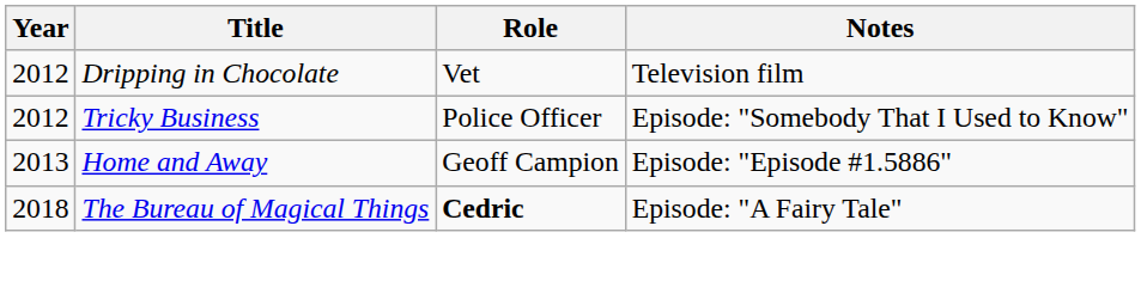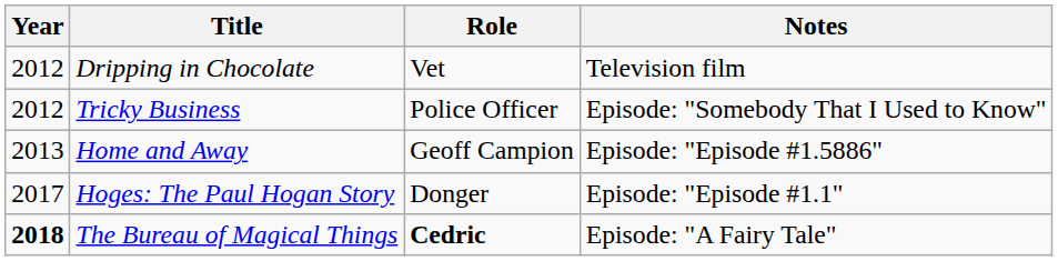 <table class="wikitable sortable">
 <tr>
 <th>Year</th>
 <th>Title</th>
 <th>Role</th>
 <th class="unsortable">Notes</th>
 </tr>
 <tr>
 <td>2012</td>
 <td><em>Dripping in Chocolate</em></td>
 <td>Vet</td>
 <td>Television film</td>
 </tr>
 <tr>
 <td>2012</td>
 <td><em><a href='#'>Tricky Business</a></em></td>
 <td>Police Officer</td>
 <td>Episode: "Somebody That I Used to Know"</td>
 </tr>
 <tr>
 <td>2013</td>
 <td><em><a href='#'>Home and Away</a></em></td>
 <td>Geoff Campion</td>
 <td>Episode: "Episode #1.5886"</td>
 </tr>
 <tr>
-<td>2018</td>
+<td>2017</td>
+<td><em><a href='#'>Hoges: The Paul Hogan Story</a></em></td>
+<td>Donger</td>
+<td>Episode: "Episode #1.1"</td>
+</tr>
+<tr>
+<td><strong>2018</strong></td>
 <td><em><a href='#'>The Bureau of Magical Things</a></em></td>
 <td><strong>Cedric</strong></td>
 <td>Episode: "A Fairy Tale"</td>
 </tr>
 </table>
